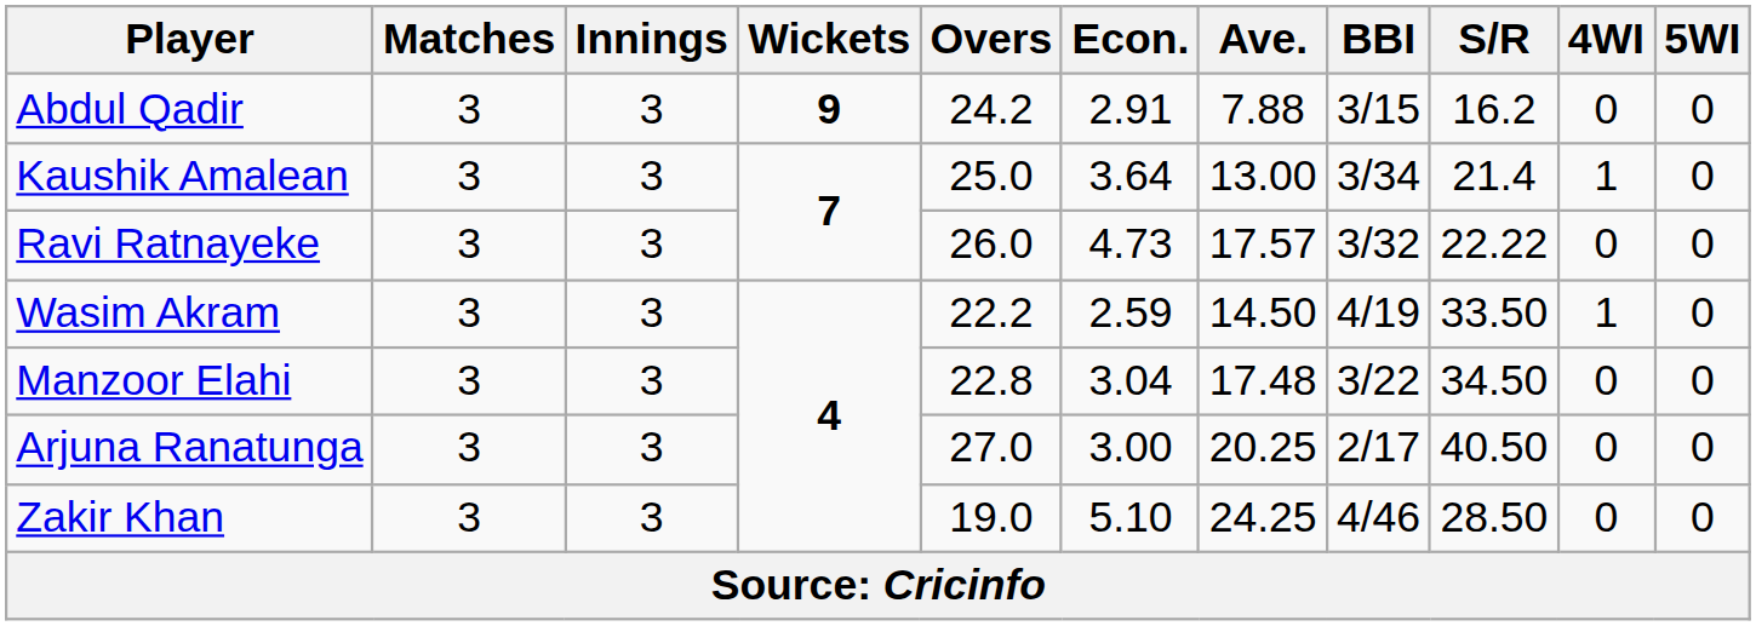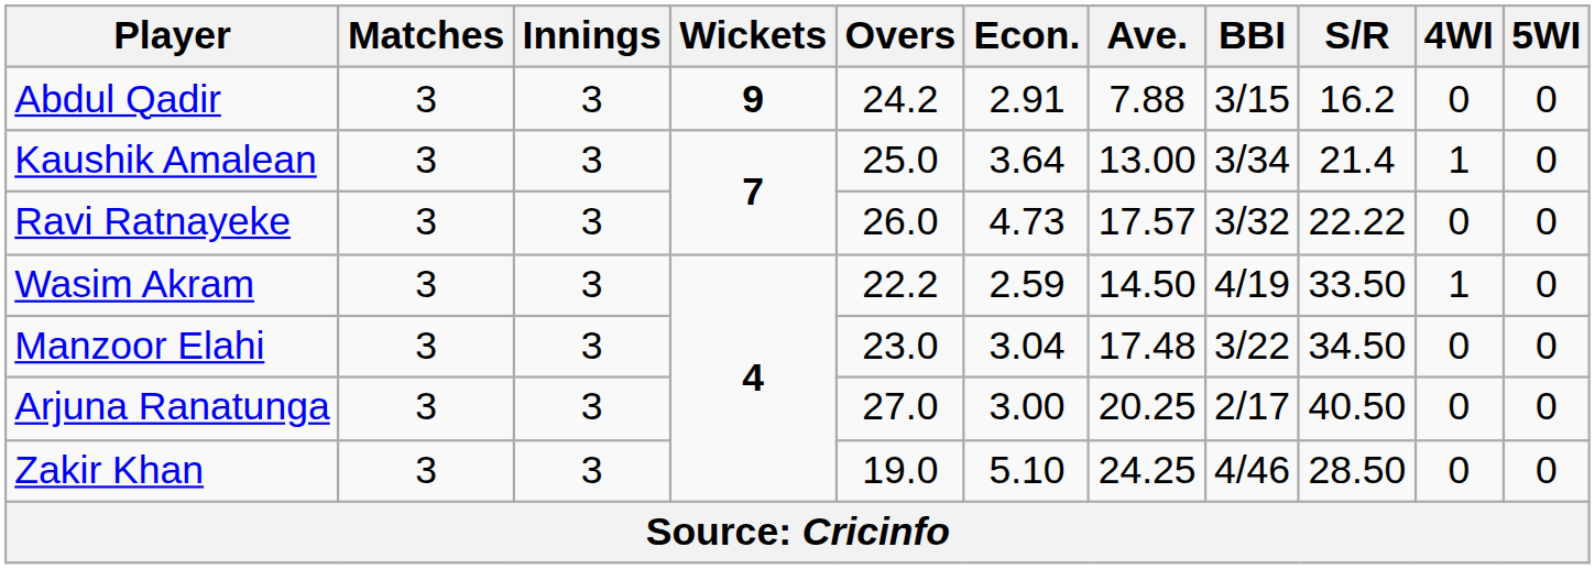 <table class="wikitable" style="text-align: center;">
 <tr>
 <th>Player</th>
 <th>Matches</th>
 <th>Innings</th>
 <th>Wickets</th>
 <th>Overs</th>
 <th>Econ.</th>
 <th>Ave.</th>
 <th>BBI</th>
 <th>S/R</th>
 <th>4WI</th>
 <th>5WI</th>
 </tr>
 <tr>
 <td style="text-align:left"> <a href='#'>Abdul Qadir</a></td>
 <td>3</td>
 <td>3</td>
 <td><strong>9</strong></td>
 <td>24.2</td>
 <td>2.91</td>
 <td>7.88</td>
 <td>3/15</td>
 <td>16.2</td>
 <td>0</td>
 <td>0</td>
 </tr>
 <tr>
 <td style="text-align:left"> <a href='#'>Kaushik Amalean</a></td>
 <td>3</td>
 <td>3</td>
 <td rowspan="2"><strong>7</strong></td>
 <td>25.0</td>
 <td>3.64</td>
 <td>13.00</td>
 <td>3/34</td>
 <td>21.4</td>
 <td>1</td>
 <td>0</td>
 </tr>
 <tr>
 <td style="text-align:left"> <a href='#'>Ravi Ratnayeke</a></td>
 <td>3</td>
 <td>3</td>
 <td>26.0</td>
 <td>4.73</td>
 <td>17.57</td>
 <td>3/32</td>
 <td>22.22</td>
 <td>0</td>
 <td>0</td>
 </tr>
 <tr>
 <td style="text-align:left"> <a href='#'>Wasim Akram</a></td>
 <td>3</td>
 <td>3</td>
 <td rowspan="4"><strong>4</strong></td>
 <td>22.2</td>
 <td>2.59</td>
 <td>14.50</td>
 <td>4/19</td>
 <td>33.50</td>
 <td>1</td>
 <td>0</td>
 </tr>
 <tr>
 <td style="text-align:left"> <a href='#'>Manzoor Elahi</a></td>
 <td>3</td>
 <td>3</td>
-<td>22.8</td>
+<td>23.0</td>
 <td>3.04</td>
 <td>17.48</td>
 <td>3/22</td>
 <td>34.50</td>
 <td>0</td>
 <td>0</td>
 </tr>
 <tr>
 <td style="text-align:left"> <a href='#'>Arjuna Ranatunga</a></td>
 <td>3</td>
 <td>3</td>
 <td>27.0</td>
 <td>3.00</td>
 <td>20.25</td>
 <td>2/17</td>
 <td>40.50</td>
 <td>0</td>
 <td>0</td>
 </tr>
 <tr>
 <td style="text-align:left"> <a href='#'>Zakir Khan</a></td>
 <td>3</td>
 <td>3</td>
 <td>19.0</td>
 <td>5.10</td>
 <td>24.25</td>
 <td>4/46</td>
 <td>28.50</td>
 <td>0</td>
 <td>0</td>
 </tr>
 <tr>
 <th colspan="11">Source: <em>Cricinfo</em></th>
 </tr>
 </table>
